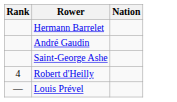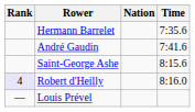 <table class="wikitable sortable" style="text-align:center">
 <tr>
 <th>Rank</th>
 <th>Rower</th>
 <th>Nation</th>
+<th>Time</th>
 </tr>
 <tr>
 <td></td>
 <td align=left><a href='#'>Hermann Barrelet</a></td>
 <td align=left></td>
+<td>7:35.6</td>
 </tr>
 <tr>
 <td></td>
 <td align=left><a href='#'>André Gaudin</a></td>
 <td align=left></td>
+<td>7:41.6</td>
 </tr>
 <tr>
 <td></td>
 <td align=left><a href='#'>Saint-George Ashe</a></td>
 <td align=left></td>
+<td>8:15.6</td>
 </tr>
 <tr>
-<td>4</td>
+<td style="background: lavender;">4</td>
 <td align=left><a href='#'>Robert d'Heilly</a></td>
 <td align=left></td>
+<td>8:16.0</td>
 </tr>
 <tr>
 <td data-sort-value=5>—</td>
 <td align=left><a href='#'>Louis Prével</a></td>
 <td align=left></td>
+<td data-sort-value=9:99.9></td>
 </tr>
 </table>
